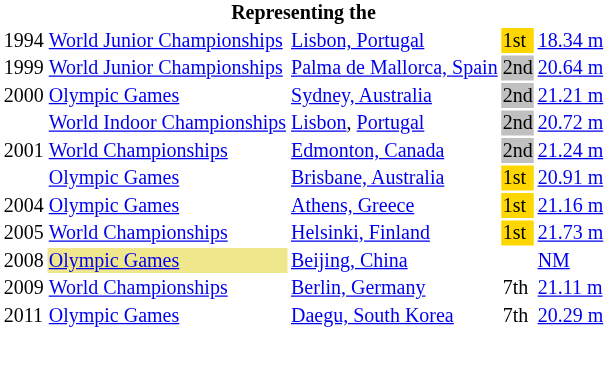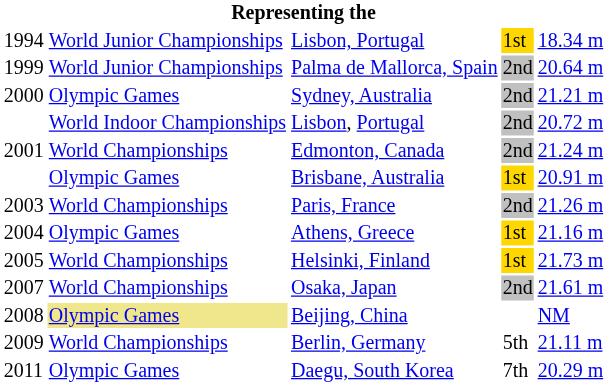 <table>
 <tr>
 <th colspan="5">Representing the </th>
 </tr>
 <tr>
 <td>1994</td>
 <td><a href='#'>World Junior Championships</a></td>
 <td><a href='#'>Lisbon, Portugal</a></td>
 <td bgcolor=gold>1st</td>
 <td><a href='#'>18.34 m</a></td>
 </tr>
 <tr>
 <td>1999</td>
 <td><a href='#'>World Junior Championships</a></td>
 <td><a href='#'>Palma de Mallorca, Spain</a></td>
 <td bgcolor=silver>2nd</td>
 <td><a href='#'>20.64 m</a></td>
 </tr>
 <tr>
 <td>2000</td>
 <td><a href='#'>Olympic Games</a></td>
 <td><a href='#'>Sydney, Australia</a></td>
 <td bgcolor=silver>2nd</td>
 <td><a href='#'>21.21 m</a></td>
 </tr>
 <tr>
 <td rowspan=3>2001</td>
 <td><a href='#'>World Indoor Championships</a></td>
 <td><a href='#'>Lisbon</a>, <a href='#'>Portugal</a></td>
 <td bgcolor="silver">2nd</td>
 <td><a href='#'>20.72 m</a></td>
 </tr>
 <tr>
 <td><a href='#'>World Championships</a></td>
 <td><a href='#'>Edmonton, Canada</a></td>
 <td bgcolor="silver">2nd</td>
 <td><a href='#'>21.24 m</a></td>
 </tr>
 <tr>
 <td><a href='#'>Olympic Games</a></td>
 <td><a href='#'>Brisbane, Australia</a></td>
 <td bgcolor="gold">1st</td>
 <td><a href='#'>20.91 m</a></td>
 </tr>
 <tr>
+<td>2003</td>
+<td><a href='#'>World Championships</a></td>
+<td><a href='#'>Paris, France</a></td>
+<td bgcolor="silver">2nd</td>
+<td><a href='#'>21.26 m</a></td>
+</tr>
+<tr>
 <td>2004</td>
 <td><a href='#'>Olympic Games</a></td>
 <td><a href='#'>Athens, Greece</a></td>
 <td bgcolor=gold>1st</td>
 <td><a href='#'>21.16 m</a></td>
 </tr>
 <tr>
 <td>2005</td>
 <td><a href='#'>World Championships</a></td>
 <td><a href='#'>Helsinki, Finland</a></td>
 <td bgcolor="gold">1st</td>
 <td><a href='#'>21.73 m</a></td>
 </tr>
 <tr>
+<td>2007</td>
+<td><a href='#'>World Championships</a></td>
+<td><a href='#'>Osaka, Japan</a></td>
+<td bgcolor="silver">2nd</td>
+<td><a href='#'>21.61 m</a></td>
+</tr>
+<tr>
 <td>2008</td>
 <td style="background: khaki;"><a href='#'>Olympic Games</a></td>
 <td><a href='#'>Beijing, China</a></td>
 <td></td>
 <td><a href='#'>NM</a></td>
 </tr>
 <tr>
 <td>2009</td>
 <td><a href='#'>World Championships</a></td>
 <td><a href='#'>Berlin, Germany</a></td>
-<td>7th</td>
+<td>5th</td>
 <td><a href='#'>21.11 m</a></td>
 </tr>
 <tr>
 <td>2011</td>
 <td><a href='#'>Olympic Games</a></td>
 <td><a href='#'>Daegu, South Korea</a></td>
 <td>7th</td>
 <td><a href='#'>20.29 m</a></td>
 </tr>
 </table>
